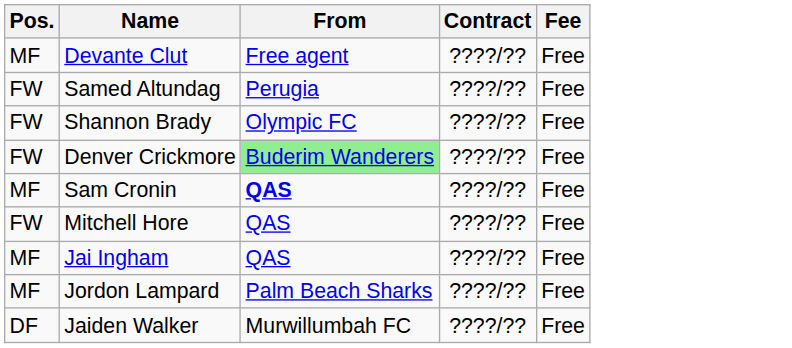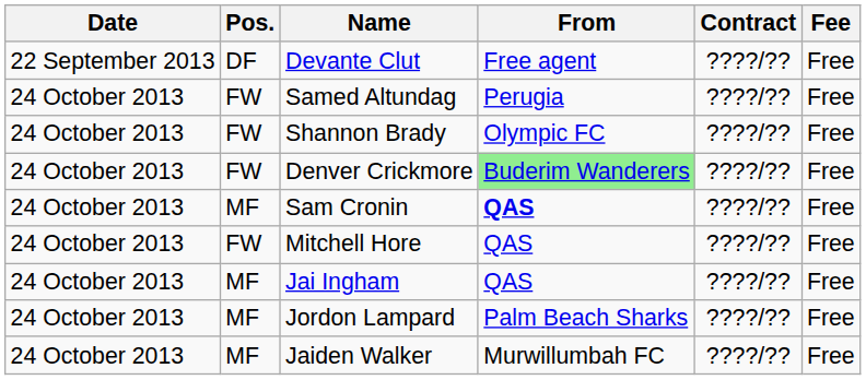 <table class="wikitable sortable">
 <tr>
+<th>Date</th>
 <th>Pos.</th>
 <th>Name</th>
 <th>From</th>
 <th>Contract</th>
 <th>Fee</th>
 </tr>
 <tr>
-<td>MF</td>
+<td>22 September 2013</td>
+<td>DF</td>
 <td> <a href='#'>Devante Clut</a></td>
 <td><a href='#'>Free agent</a></td>
 <td style="text-align:center;">????/??</td>
 <td>Free</td>
 </tr>
 <tr>
+<td>24 October 2013</td>
 <td>FW</td>
 <td> Samed Altundag</td>
 <td> <a href='#'>Perugia</a></td>
 <td style="text-align:center;">????/??</td>
 <td>Free</td>
 </tr>
 <tr>
+<td>24 October 2013</td>
 <td>FW</td>
 <td> Shannon Brady</td>
 <td> <a href='#'>Olympic FC</a></td>
 <td style="text-align:center;">????/??</td>
 <td>Free</td>
 </tr>
 <tr>
+<td>24 October 2013</td>
 <td>FW</td>
 <td> Denver Crickmore</td>
 <td style="background: lightgreen;"> <a href='#'>Buderim Wanderers</a></td>
 <td style="text-align:center;">????/??</td>
 <td>Free</td>
 </tr>
 <tr>
+<td>24 October 2013</td>
 <td>MF</td>
 <td> Sam Cronin</td>
 <td><strong> <a href='#'>QAS</a></strong></td>
 <td style="text-align:center;">????/??</td>
 <td>Free</td>
 </tr>
 <tr>
+<td>24 October 2013</td>
 <td>FW</td>
 <td> Mitchell Hore</td>
 <td> <a href='#'>QAS</a></td>
 <td style="text-align:center;">????/??</td>
 <td>Free</td>
 </tr>
 <tr>
+<td>24 October 2013</td>
 <td>MF</td>
 <td> <a href='#'>Jai Ingham</a></td>
 <td> <a href='#'>QAS</a></td>
 <td style="text-align:center;">????/??</td>
 <td>Free</td>
 </tr>
 <tr>
+<td>24 October 2013</td>
 <td>MF</td>
 <td> Jordon Lampard</td>
 <td> <a href='#'>Palm Beach Sharks</a></td>
 <td style="text-align:center;">????/??</td>
 <td>Free</td>
 </tr>
 <tr>
-<td>DF</td>
+<td>24 October 2013</td>
+<td>MF</td>
 <td> Jaiden Walker</td>
 <td> Murwillumbah FC</td>
 <td style="text-align:center;">????/??</td>
 <td>Free</td>
 </tr>
 </table>
